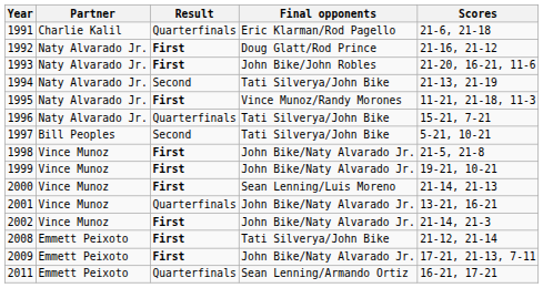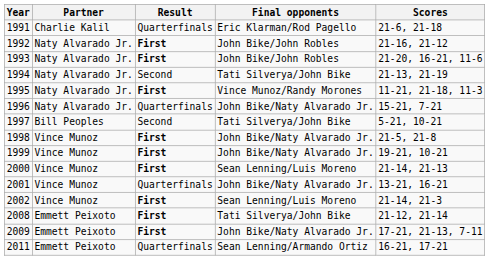 <table class="wikitable">
 <tr>
 <th>Year</th>
 <th>Partner</th>
 <th>Result</th>
 <th>Final opponents</th>
 <th>Scores</th>
 </tr>
 <tr>
 <td>1991</td>
 <td>Charlie Kalil</td>
 <td>Quarterfinals</td>
 <td>Eric Klarman/Rod Pagello</td>
 <td>21-6, 21-18</td>
 </tr>
 <tr>
 <td>1992</td>
 <td>Naty Alvarado Jr.</td>
 <td><strong>First</strong></td>
-<td>Doug Glatt/Rod Prince</td>
+<td>John Bike/John Robles</td>
 <td>21-16, 21-12</td>
 </tr>
 <tr>
 <td>1993</td>
 <td>Naty Alvarado Jr.</td>
 <td><strong>First</strong></td>
 <td>John Bike/John Robles</td>
 <td>21-20, 16-21, 11-6</td>
 </tr>
 <tr>
 <td>1994</td>
 <td>Naty Alvarado Jr.</td>
 <td>Second</td>
 <td>Tati Silverya/John Bike</td>
 <td>21-13, 21-19</td>
 </tr>
 <tr>
 <td>1995</td>
 <td>Naty Alvarado Jr.</td>
 <td><strong>First</strong></td>
 <td>Vince Munoz/Randy Morones</td>
 <td>11-21, 21-18, 11-3</td>
 </tr>
 <tr>
 <td>1996</td>
 <td>Naty Alvarado Jr.</td>
 <td>Quarterfinals</td>
-<td>Tati Silverya/John Bike</td>
+<td>John Bike/Naty Alvarado Jr.</td>
 <td>15-21, 7-21</td>
 </tr>
 <tr>
 <td>1997</td>
 <td>Bill Peoples</td>
 <td>Second</td>
 <td>Tati Silverya/John Bike</td>
 <td>5-21, 10-21</td>
 </tr>
 <tr>
 <td>1998</td>
 <td>Vince Munoz</td>
 <td><strong>First</strong></td>
 <td>John Bike/Naty Alvarado Jr.</td>
 <td>21-5, 21-8</td>
 </tr>
 <tr>
 <td>1999</td>
 <td>Vince Munoz</td>
 <td><strong>First</strong></td>
 <td>John Bike/Naty Alvarado Jr.</td>
 <td>19-21, 10-21</td>
 </tr>
 <tr>
 <td>2000</td>
 <td>Vince Munoz</td>
 <td><strong>First</strong></td>
 <td>Sean Lenning/Luis Moreno</td>
 <td>21-14, 21-13</td>
 </tr>
 <tr>
 <td>2001</td>
 <td>Vince Munoz</td>
 <td>Quarterfinals</td>
 <td>John Bike/Naty Alvarado Jr.</td>
 <td>13-21, 16-21</td>
 </tr>
 <tr>
 <td>2002</td>
 <td>Vince Munoz</td>
 <td><strong>First</strong></td>
-<td>John Bike/Naty Alvarado Jr.</td>
+<td>Sean Lenning/Luis Moreno</td>
 <td>21-14, 21-3</td>
 </tr>
 <tr>
 <td>2008</td>
 <td>Emmett Peixoto</td>
 <td><strong>First</strong></td>
 <td>Tati Silverya/John Bike</td>
 <td>21-12, 21-14</td>
 </tr>
 <tr>
 <td>2009</td>
 <td>Emmett Peixoto</td>
 <td><strong>First</strong></td>
 <td>John Bike/Naty Alvarado Jr.</td>
 <td>17-21, 21-13, 7-11</td>
 </tr>
 <tr>
 <td>2011</td>
 <td>Emmett Peixoto</td>
 <td>Quarterfinals</td>
 <td>Sean Lenning/Armando Ortiz</td>
 <td>16-21, 17-21</td>
 </tr>
 </table>
